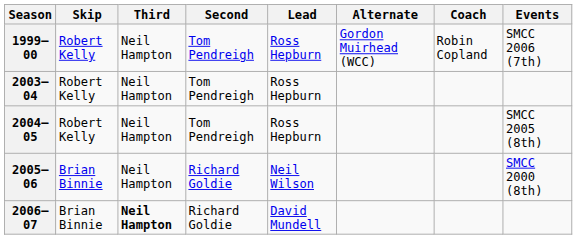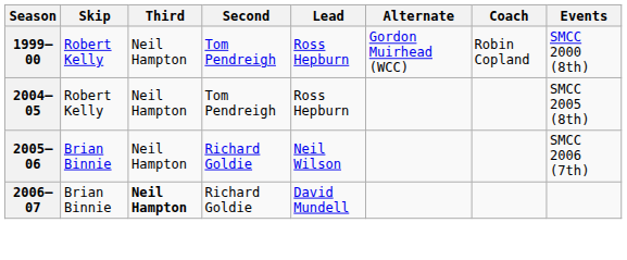 <table class="wikitable">
 <tr>
 <th scope="col">Season</th>
 <th scope="col">Skip</th>
 <th scope="col">Third</th>
 <th scope="col">Second</th>
 <th scope="col">Lead</th>
 <th scope="col">Alternate</th>
 <th scope="col">Coach</th>
 <th scope="col">Events</th>
 </tr>
 <tr>
 <th scope="row">1999–00</th>
 <td><a href='#'>Robert Kelly</a></td>
 <td>Neil Hampton</td>
 <td><a href='#'>Tom Pendreigh</a></td>
 <td><a href='#'>Ross Hepburn</a></td>
 <td><a href='#'>Gordon Muirhead</a> (WCC)</td>
 <td>Robin Copland</td>
-<td>SMCC 2006 (7th)</td>
-</tr>
-<tr>
-<th scope="row">2003–04</th>
-<td>Robert Kelly</td>
-<td>Neil Hampton</td>
-<td>Tom Pendreigh</td>
-<td>Ross Hepburn</td>
-<td></td>
-<td></td>
-<td></td>
+<td><a href='#'>SMCC</a> 2000 <br> (8th)</td>
 </tr>
 <tr>
 <th scope="row">2004–05</th>
 <td>Robert Kelly</td>
 <td>Neil Hampton</td>
 <td>Tom Pendreigh</td>
 <td>Ross Hepburn</td>
 <td></td>
 <td></td>
 <td>SMCC 2005 (8th)</td>
 </tr>
 <tr>
 <th scope="row">2005–06</th>
 <td><a href='#'>Brian Binnie</a></td>
 <td>Neil Hampton</td>
 <td><a href='#'>Richard Goldie</a></td>
 <td><a href='#'>Neil Wilson</a></td>
 <td></td>
 <td></td>
-<td><a href='#'>SMCC</a> 2000 <br> (8th)</td>
+<td>SMCC 2006 (7th)</td>
 </tr>
 <tr>
 <th scope="row">2006–07</th>
 <td>Brian Binnie</td>
 <td><strong>Neil Hampton</strong></td>
 <td>Richard Goldie</td>
 <td><a href='#'>David Mundell</a></td>
 <td></td>
 <td></td>
 <td></td>
 </tr>
 </table>
